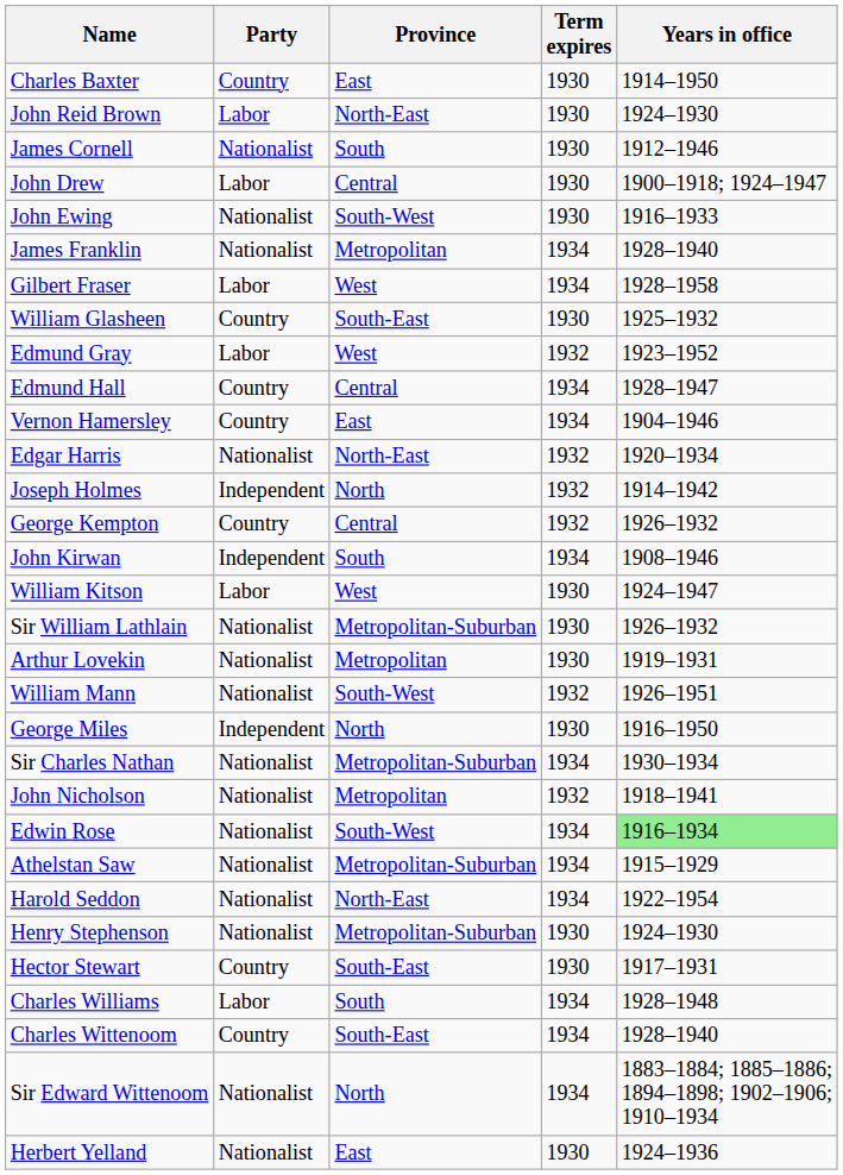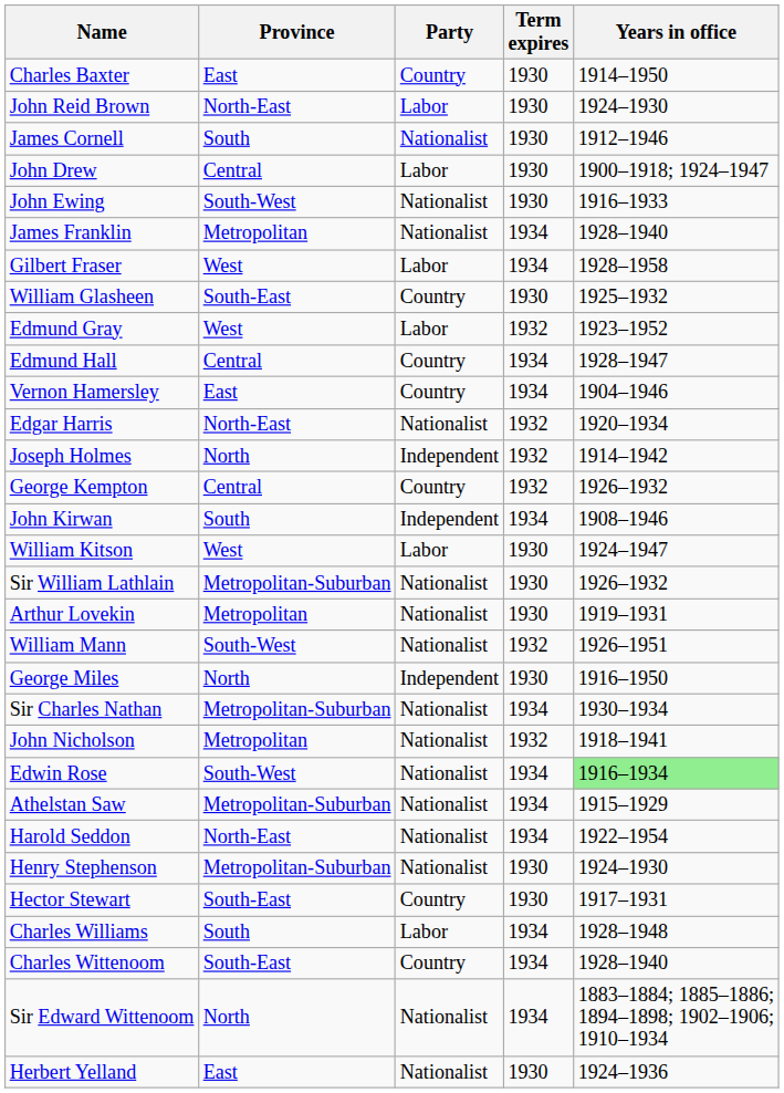 <table class="wikitable sortable">
 <tr>
 <th><strong>Name</strong></th>
+<th><strong>Province</strong></th>
 <th><strong>Party</strong></th>
-<th><strong>Province</strong></th>
 <th><strong>Term<br>expires</strong></th>
 <th><strong>Years in office</strong></th>
 </tr>
 <tr>
 <td><a href='#'>Charles Baxter</a></td>
+<td><a href='#'>East</a></td>
 <td><a href='#'>Country</a></td>
-<td><a href='#'>East</a></td>
 <td>1930</td>
 <td>1914–1950</td>
 </tr>
 <tr>
 <td><a href='#'>John Reid Brown</a></td>
+<td><a href='#'>North-East</a></td>
 <td><a href='#'>Labor</a></td>
-<td><a href='#'>North-East</a></td>
 <td>1930</td>
 <td>1924–1930</td>
 </tr>
 <tr>
 <td><a href='#'>James Cornell</a></td>
+<td><a href='#'>South</a></td>
 <td><a href='#'>Nationalist</a></td>
-<td><a href='#'>South</a></td>
 <td>1930</td>
 <td>1912–1946</td>
 </tr>
 <tr>
 <td><a href='#'>John Drew</a></td>
+<td><a href='#'>Central</a></td>
 <td>Labor</td>
-<td><a href='#'>Central</a></td>
 <td>1930</td>
 <td>1900–1918; 1924–1947</td>
 </tr>
 <tr>
 <td><a href='#'>John Ewing</a></td>
+<td><a href='#'>South-West</a></td>
 <td>Nationalist</td>
-<td><a href='#'>South-West</a></td>
 <td>1930</td>
 <td>1916–1933</td>
 </tr>
 <tr>
 <td><a href='#'>James Franklin</a></td>
+<td><a href='#'>Metropolitan</a></td>
 <td>Nationalist</td>
-<td><a href='#'>Metropolitan</a></td>
 <td>1934</td>
 <td>1928–1940</td>
 </tr>
 <tr>
 <td><a href='#'>Gilbert Fraser</a></td>
+<td><a href='#'>West</a></td>
 <td>Labor</td>
-<td><a href='#'>West</a></td>
 <td>1934</td>
 <td>1928–1958</td>
 </tr>
 <tr>
 <td><a href='#'>William Glasheen</a></td>
+<td><a href='#'>South-East</a></td>
 <td>Country</td>
-<td><a href='#'>South-East</a></td>
 <td>1930</td>
 <td>1925–1932</td>
 </tr>
 <tr>
 <td><a href='#'>Edmund Gray</a></td>
+<td><a href='#'>West</a></td>
 <td>Labor</td>
-<td><a href='#'>West</a></td>
 <td>1932</td>
 <td>1923–1952</td>
 </tr>
 <tr>
 <td><a href='#'>Edmund Hall</a></td>
+<td><a href='#'>Central</a></td>
 <td>Country</td>
-<td><a href='#'>Central</a></td>
 <td>1934</td>
 <td>1928–1947</td>
 </tr>
 <tr>
 <td><a href='#'>Vernon Hamersley</a></td>
+<td><a href='#'>East</a></td>
 <td>Country</td>
-<td><a href='#'>East</a></td>
 <td>1934</td>
 <td>1904–1946</td>
 </tr>
 <tr>
 <td><a href='#'>Edgar Harris</a></td>
+<td><a href='#'>North-East</a></td>
 <td>Nationalist</td>
-<td><a href='#'>North-East</a></td>
 <td>1932</td>
 <td>1920–1934</td>
 </tr>
 <tr>
 <td><a href='#'>Joseph Holmes</a></td>
+<td><a href='#'>North</a></td>
 <td>Independent</td>
-<td><a href='#'>North</a></td>
 <td>1932</td>
 <td>1914–1942</td>
 </tr>
 <tr>
 <td><a href='#'>George Kempton</a></td>
+<td><a href='#'>Central</a></td>
 <td>Country</td>
-<td><a href='#'>Central</a></td>
 <td>1932</td>
 <td>1926–1932</td>
 </tr>
 <tr>
 <td><a href='#'>John Kirwan</a></td>
+<td><a href='#'>South</a></td>
 <td>Independent</td>
-<td><a href='#'>South</a></td>
 <td>1934</td>
 <td>1908–1946</td>
 </tr>
 <tr>
 <td><a href='#'>William Kitson</a></td>
+<td><a href='#'>West</a></td>
 <td>Labor</td>
-<td><a href='#'>West</a></td>
 <td>1930</td>
 <td>1924–1947</td>
 </tr>
 <tr>
 <td>Sir <a href='#'>William Lathlain</a></td>
+<td><a href='#'>Metropolitan-Suburban</a></td>
 <td>Nationalist</td>
-<td><a href='#'>Metropolitan-Suburban</a></td>
 <td>1930</td>
 <td>1926–1932</td>
 </tr>
 <tr>
 <td><a href='#'>Arthur Lovekin</a></td>
+<td><a href='#'>Metropolitan</a></td>
 <td>Nationalist</td>
-<td><a href='#'>Metropolitan</a></td>
 <td>1930</td>
 <td>1919–1931</td>
 </tr>
 <tr>
 <td><a href='#'>William Mann</a></td>
+<td><a href='#'>South-West</a></td>
 <td>Nationalist</td>
-<td><a href='#'>South-West</a></td>
 <td>1932</td>
 <td>1926–1951</td>
 </tr>
 <tr>
 <td><a href='#'>George Miles</a></td>
+<td><a href='#'>North</a></td>
 <td>Independent</td>
-<td><a href='#'>North</a></td>
 <td>1930</td>
 <td>1916–1950</td>
 </tr>
 <tr>
 <td>Sir <a href='#'>Charles Nathan</a></td>
+<td><a href='#'>Metropolitan-Suburban</a></td>
 <td>Nationalist</td>
-<td><a href='#'>Metropolitan-Suburban</a></td>
 <td>1934</td>
 <td>1930–1934</td>
 </tr>
 <tr>
 <td><a href='#'>John Nicholson</a></td>
+<td><a href='#'>Metropolitan</a></td>
 <td>Nationalist</td>
-<td><a href='#'>Metropolitan</a></td>
 <td>1932</td>
 <td>1918–1941</td>
 </tr>
 <tr>
 <td><a href='#'>Edwin Rose</a></td>
+<td><a href='#'>South-West</a></td>
 <td>Nationalist</td>
-<td><a href='#'>South-West</a></td>
 <td>1934</td>
 <td style="background: lightgreen;">1916–1934</td>
 </tr>
 <tr>
 <td><a href='#'>Athelstan Saw</a></td>
+<td><a href='#'>Metropolitan-Suburban</a></td>
 <td>Nationalist</td>
-<td><a href='#'>Metropolitan-Suburban</a></td>
 <td>1934</td>
 <td>1915–1929</td>
 </tr>
 <tr>
 <td><a href='#'>Harold Seddon</a></td>
+<td><a href='#'>North-East</a></td>
 <td>Nationalist</td>
-<td><a href='#'>North-East</a></td>
 <td>1934</td>
 <td>1922–1954</td>
 </tr>
 <tr>
 <td><a href='#'>Henry Stephenson</a></td>
+<td><a href='#'>Metropolitan-Suburban</a></td>
 <td>Nationalist</td>
-<td><a href='#'>Metropolitan-Suburban</a></td>
 <td>1930</td>
 <td>1924–1930</td>
 </tr>
 <tr>
 <td><a href='#'>Hector Stewart</a></td>
+<td><a href='#'>South-East</a></td>
 <td>Country</td>
-<td><a href='#'>South-East</a></td>
 <td>1930</td>
 <td>1917–1931</td>
 </tr>
 <tr>
 <td><a href='#'>Charles Williams</a></td>
+<td><a href='#'>South</a></td>
 <td>Labor</td>
-<td><a href='#'>South</a></td>
 <td>1934</td>
 <td>1928–1948</td>
 </tr>
 <tr>
 <td><a href='#'>Charles Wittenoom</a></td>
+<td><a href='#'>South-East</a></td>
 <td>Country</td>
-<td><a href='#'>South-East</a></td>
 <td>1934</td>
 <td>1928–1940</td>
 </tr>
 <tr>
 <td>Sir <a href='#'>Edward Wittenoom</a></td>
+<td><a href='#'>North</a></td>
 <td>Nationalist</td>
-<td><a href='#'>North</a></td>
 <td>1934</td>
 <td>1883–1884; 1885–1886;<br>1894–1898; 1902–1906;<br>1910–1934</td>
 </tr>
 <tr>
 <td><a href='#'>Herbert Yelland</a></td>
+<td><a href='#'>East</a></td>
 <td>Nationalist</td>
-<td><a href='#'>East</a></td>
 <td>1930</td>
 <td>1924–1936</td>
 </tr>
 </table>
